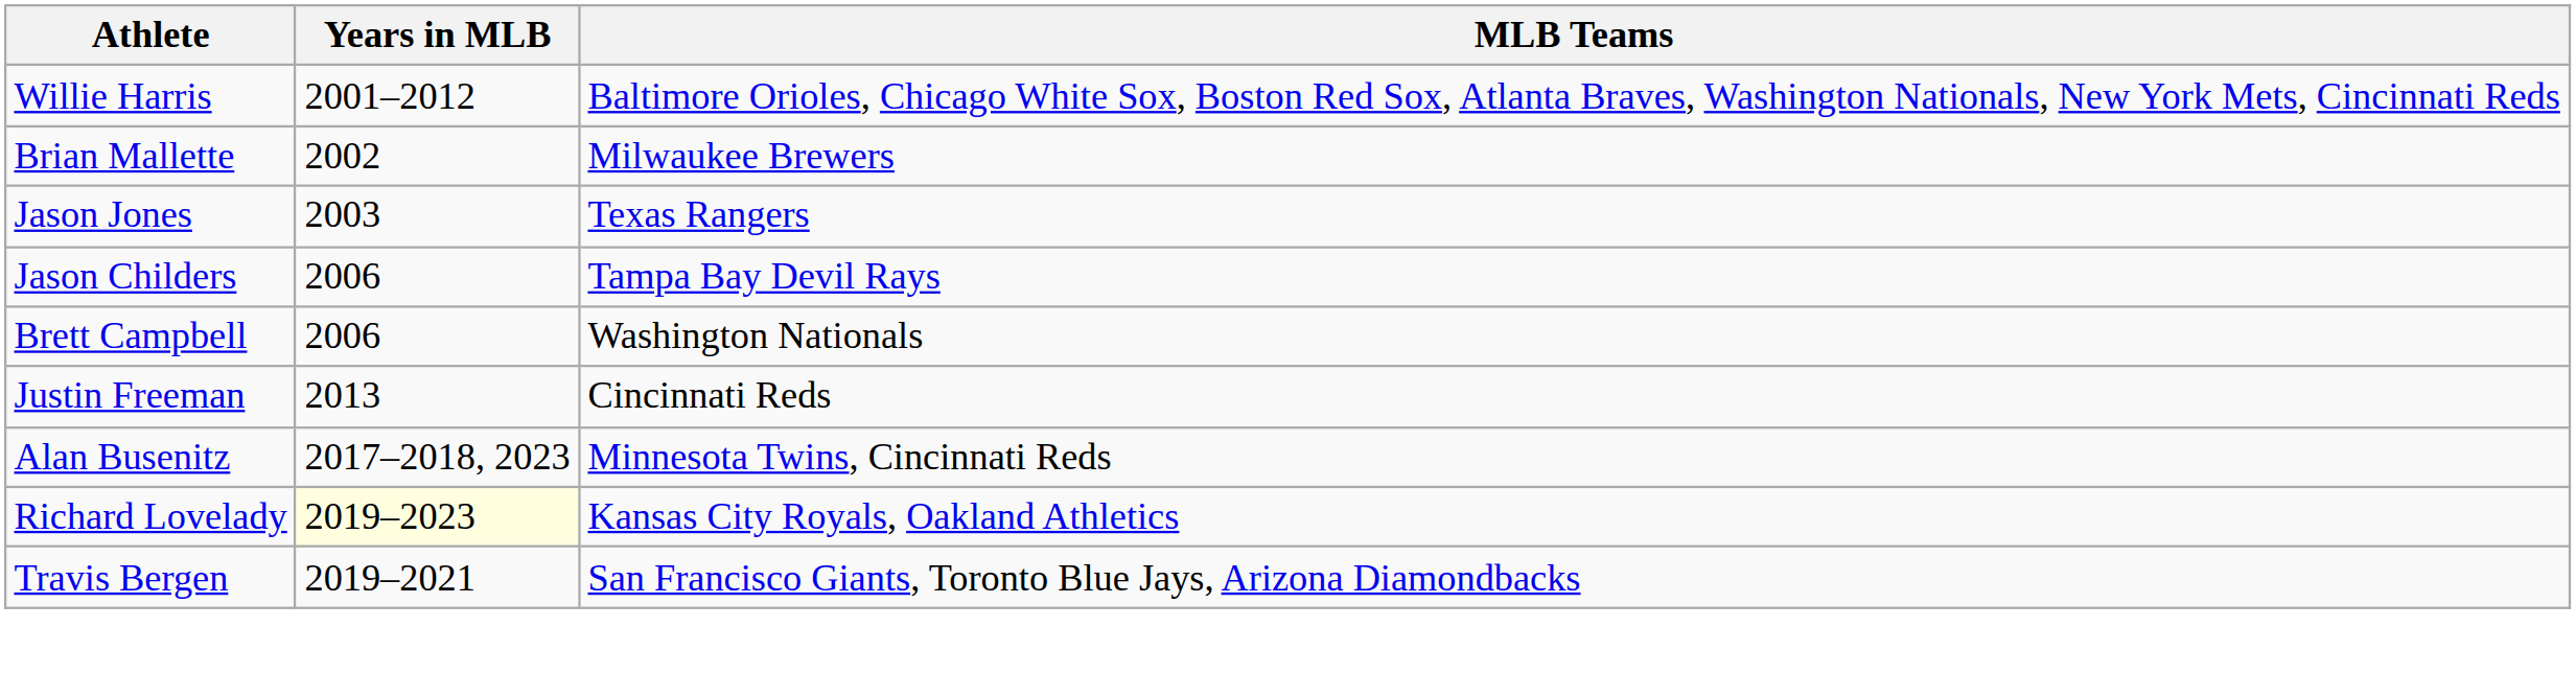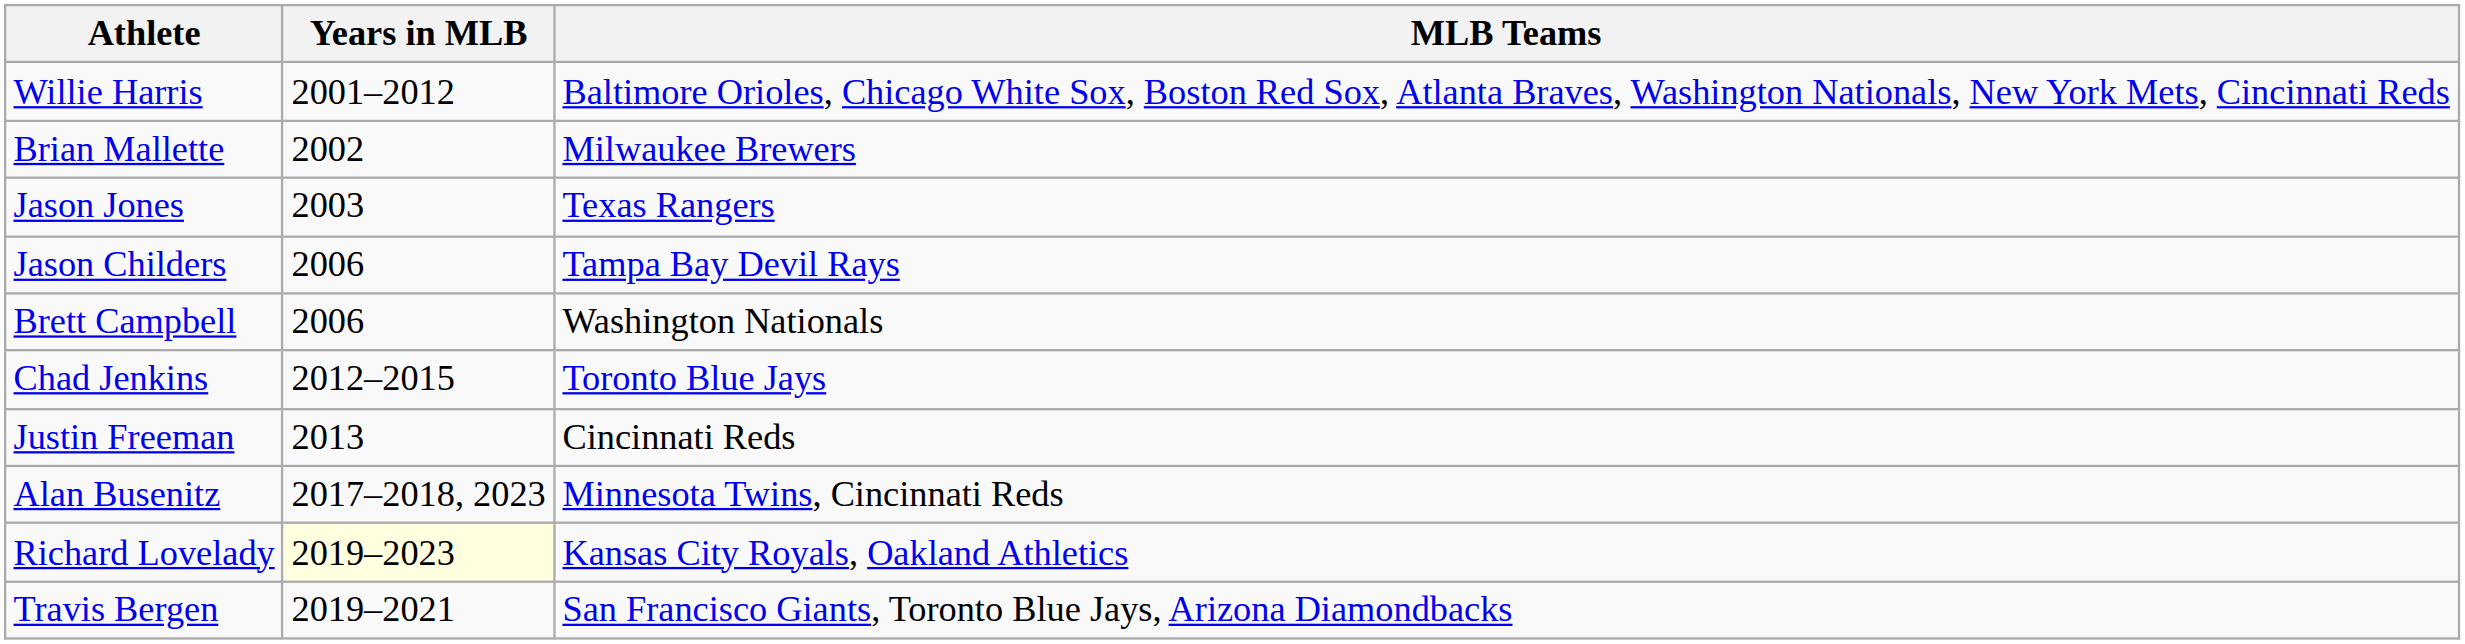 <table class="wikitable">
 <tr>
 <th>Athlete</th>
 <th>Years in MLB</th>
 <th>MLB Teams</th>
 </tr>
 <tr>
 <td><a href='#'>Willie Harris</a></td>
 <td>2001–2012</td>
 <td><a href='#'>Baltimore Orioles</a>, <a href='#'>Chicago White Sox</a>, <a href='#'>Boston Red Sox</a>, <a href='#'>Atlanta Braves</a>, <a href='#'>Washington Nationals</a>, <a href='#'>New York Mets</a>, <a href='#'>Cincinnati Reds</a></td>
 </tr>
 <tr>
 <td><a href='#'>Brian Mallette</a></td>
 <td>2002</td>
 <td><a href='#'>Milwaukee Brewers</a></td>
 </tr>
 <tr>
 <td><a href='#'>Jason Jones</a></td>
 <td>2003</td>
 <td><a href='#'>Texas Rangers</a></td>
 </tr>
 <tr>
 <td><a href='#'>Jason Childers</a></td>
 <td>2006</td>
 <td><a href='#'>Tampa Bay Devil Rays</a></td>
 </tr>
 <tr>
 <td><a href='#'>Brett Campbell</a></td>
 <td>2006</td>
 <td>Washington Nationals</td>
 </tr>
 <tr>
+<td><a href='#'>Chad Jenkins</a></td>
+<td>2012–2015</td>
+<td><a href='#'>Toronto Blue Jays</a></td>
+</tr>
+<tr>
 <td><a href='#'>Justin Freeman</a></td>
 <td>2013</td>
 <td>Cincinnati Reds</td>
 </tr>
 <tr>
 <td><a href='#'>Alan Busenitz</a></td>
 <td>2017–2018, 2023</td>
 <td><a href='#'>Minnesota Twins</a>, Cincinnati Reds</td>
 </tr>
 <tr>
 <td><a href='#'>Richard Lovelady</a></td>
 <td style="background: lightyellow;">2019–2023</td>
 <td><a href='#'>Kansas City Royals</a>, <a href='#'>Oakland Athletics</a></td>
 </tr>
 <tr>
 <td><a href='#'>Travis Bergen</a></td>
 <td>2019–2021</td>
 <td><a href='#'>San Francisco Giants</a>, Toronto Blue Jays, <a href='#'>Arizona Diamondbacks</a></td>
 </tr>
 </table>
